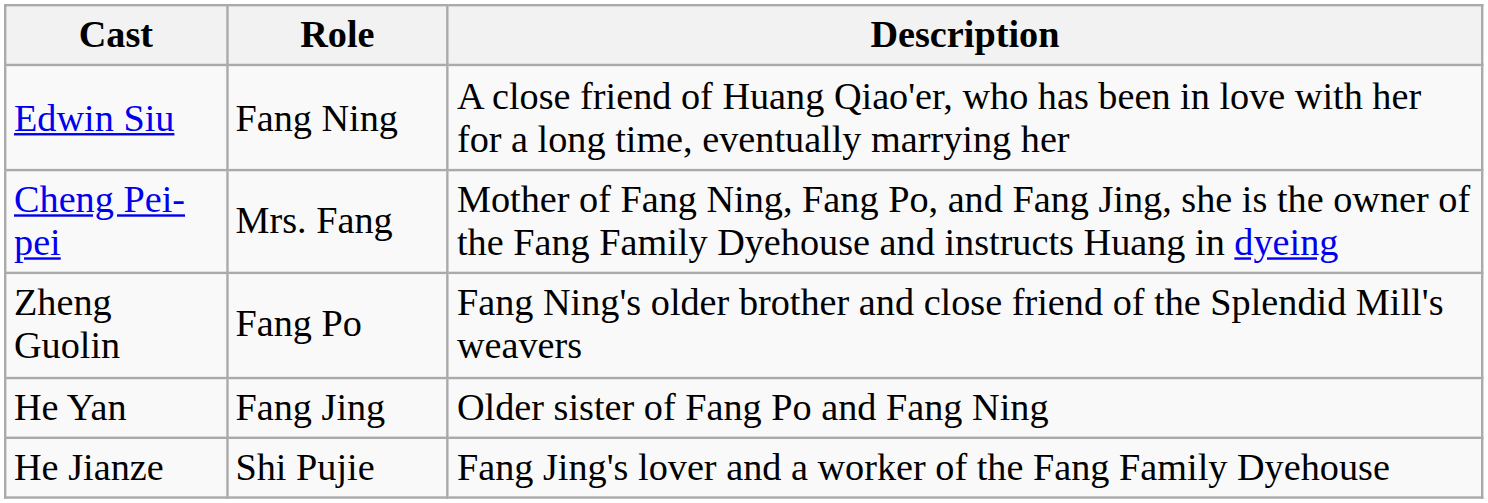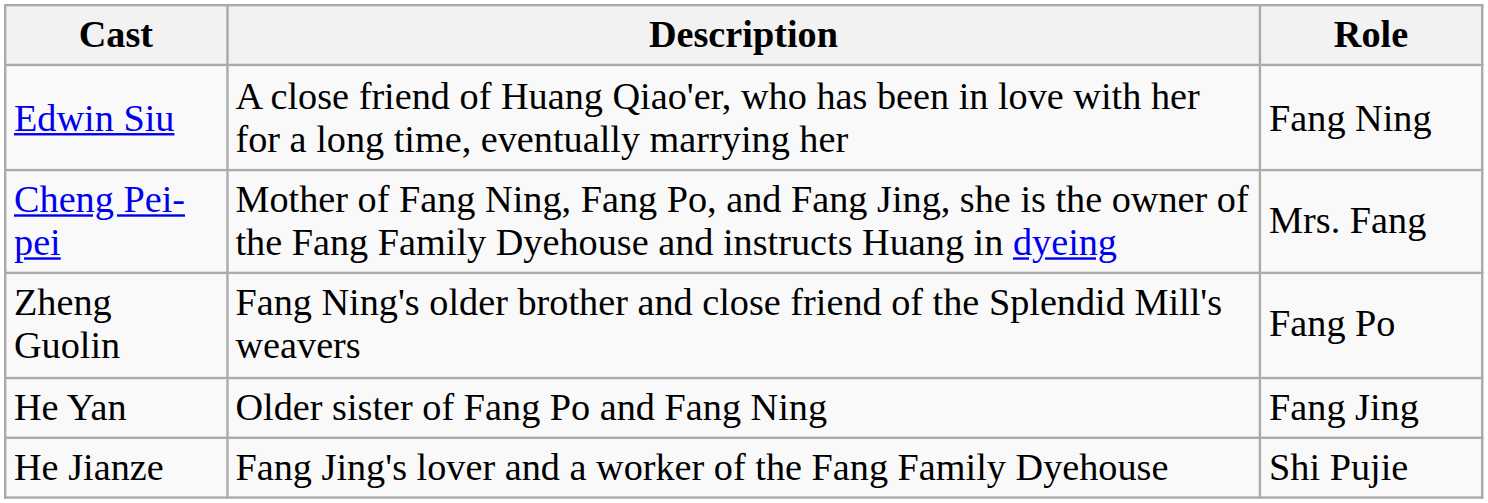 <table class="wikitable" style="width:70%;">
 <tr>
 <th style="width:15%">Cast</th>
+<th style="width:70%">Description</th>
 <th style="width:15%">Role</th>
-<th style="width:70%">Description</th>
 </tr>
 <tr>
 <td><a href='#'>Edwin Siu</a></td>
+<td>A close friend of Huang Qiao'er, who has been in love with her for a long time, eventually marrying her</td>
 <td>Fang Ning</td>
-<td>A close friend of Huang Qiao'er, who has been in love with her for a long time, eventually marrying her</td>
 </tr>
 <tr>
 <td><a href='#'>Cheng Pei-pei</a></td>
+<td>Mother of Fang Ning, Fang Po, and Fang Jing, she is the owner of the Fang Family Dyehouse and instructs Huang in <a href='#'>dyeing</a></td>
 <td>Mrs. Fang</td>
-<td>Mother of Fang Ning, Fang Po, and Fang Jing, she is the owner of the Fang Family Dyehouse and instructs Huang in <a href='#'>dyeing</a></td>
 </tr>
 <tr>
 <td>Zheng Guolin</td>
+<td>Fang Ning's older brother and close friend of the Splendid Mill's weavers</td>
 <td>Fang Po</td>
-<td>Fang Ning's older brother and close friend of the Splendid Mill's weavers</td>
 </tr>
 <tr>
 <td>He Yan</td>
+<td>Older sister of Fang Po and Fang Ning</td>
 <td>Fang Jing</td>
-<td>Older sister of Fang Po and Fang Ning</td>
 </tr>
 <tr>
 <td>He Jianze</td>
+<td>Fang Jing's lover and a worker of the Fang Family Dyehouse</td>
 <td>Shi Pujie</td>
-<td>Fang Jing's lover and a worker of the Fang Family Dyehouse</td>
 </tr>
 </table>
